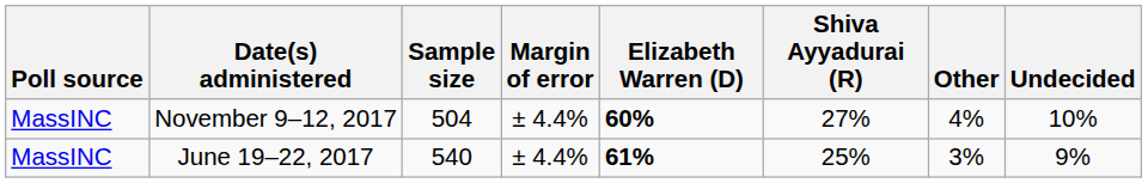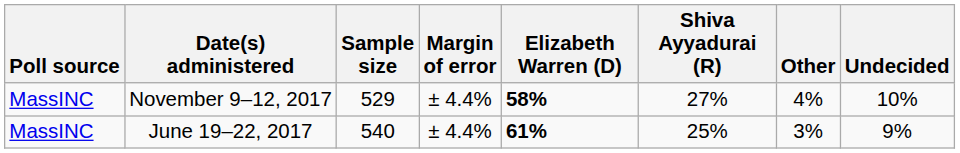 <table class="wikitable">
 <tr valign=bottom>
 <th>Poll source</th>
 <th>Date(s)<br>administered</th>
 <th>Sample<br>size</th>
 <th>Margin<br>of error</th>
 <th style="width:100px;">Elizabeth<br>Warren (D)</th>
 <th style="width:100px;">Shiva<br>Ayyadurai (R)</th>
 <th>Other</th>
 <th>Undecided</th>
 </tr>
 <tr>
 <td><a href='#'>MassINC</a></td>
 <td align=center>November 9–12, 2017</td>
-<td align=center>504</td>
+<td align=center>529</td>
 <td align=center>± 4.4%</td>
-<td><strong>60%</strong></td>
+<td><strong>58%</strong></td>
 <td align=center>27%</td>
 <td align=center>4%</td>
 <td align=center>10%</td>
 </tr>
 <tr>
 <td><a href='#'>MassINC</a></td>
 <td align=center>June 19–22, 2017</td>
 <td align=center>540</td>
 <td align=center>± 4.4%</td>
 <td><strong>61%</strong></td>
 <td align=center>25%</td>
 <td align=center>3%</td>
 <td align=center>9%</td>
 </tr>
 </table>
